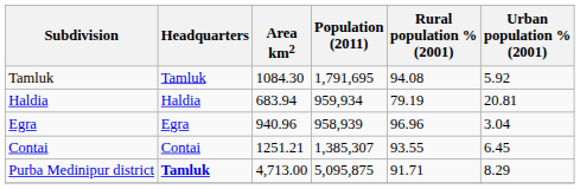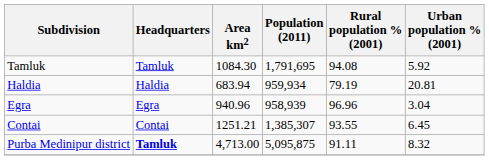 <table class="wikitable sortable">
 <tr>
 <th>Subdivision</th>
 <th>Headquarters</th>
 <th><br>Area<br>km<sup>2</sup></th>
 <th>Population<br>(2011)</th>
 <th>Rural<br>population %<br>(2001)</th>
 <th>Urban<br>population % <br>(2001)</th>
 </tr>
 <tr>
 <td>Tamluk</td>
 <td><a href='#'>Tamluk</a></td>
 <td>1084.30</td>
 <td>1,791,695</td>
 <td>94.08</td>
 <td>5.92</td>
 </tr>
 <tr>
 <td><a href='#'>Haldia</a></td>
 <td><a href='#'>Haldia</a></td>
 <td>683.94</td>
 <td>959,934</td>
 <td>79.19</td>
 <td>20.81</td>
 </tr>
 <tr>
 <td><a href='#'>Egra</a></td>
 <td><a href='#'>Egra</a></td>
 <td>940.96</td>
 <td>958,939</td>
 <td>96.96</td>
 <td>3.04</td>
 </tr>
 <tr>
 <td><a href='#'>Contai</a></td>
 <td><a href='#'>Contai</a></td>
 <td>1251.21</td>
 <td>1,385,307</td>
 <td>93.55</td>
 <td>6.45</td>
 </tr>
 <tr>
 <td><a href='#'>Purba Medinipur district</a></td>
 <td><strong><a href='#'>Tamluk</a></strong></td>
 <td>4,713.00</td>
 <td>5,095,875</td>
-<td>91.71</td>
-<td>8.29</td>
+<td>91.11</td>
+<td>8.32</td>
 </tr>
 <tr>
 </tr>
 </table>
